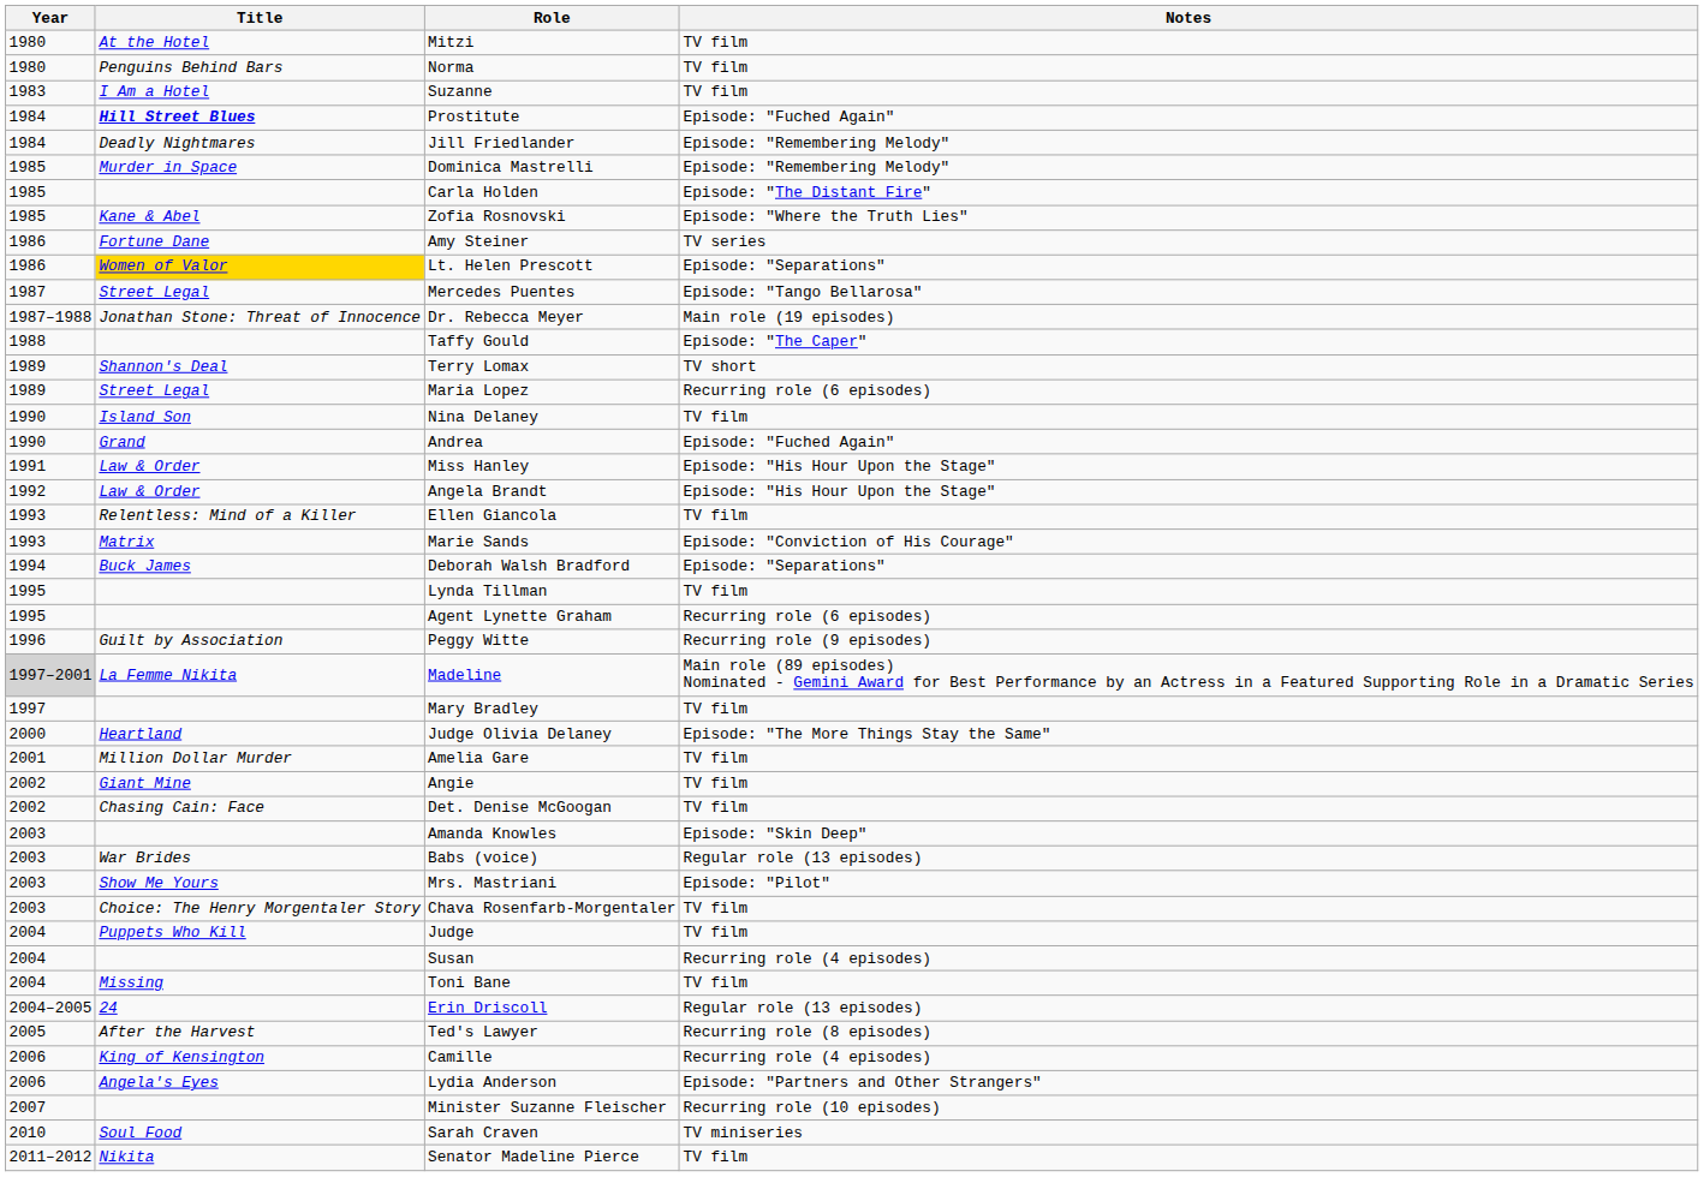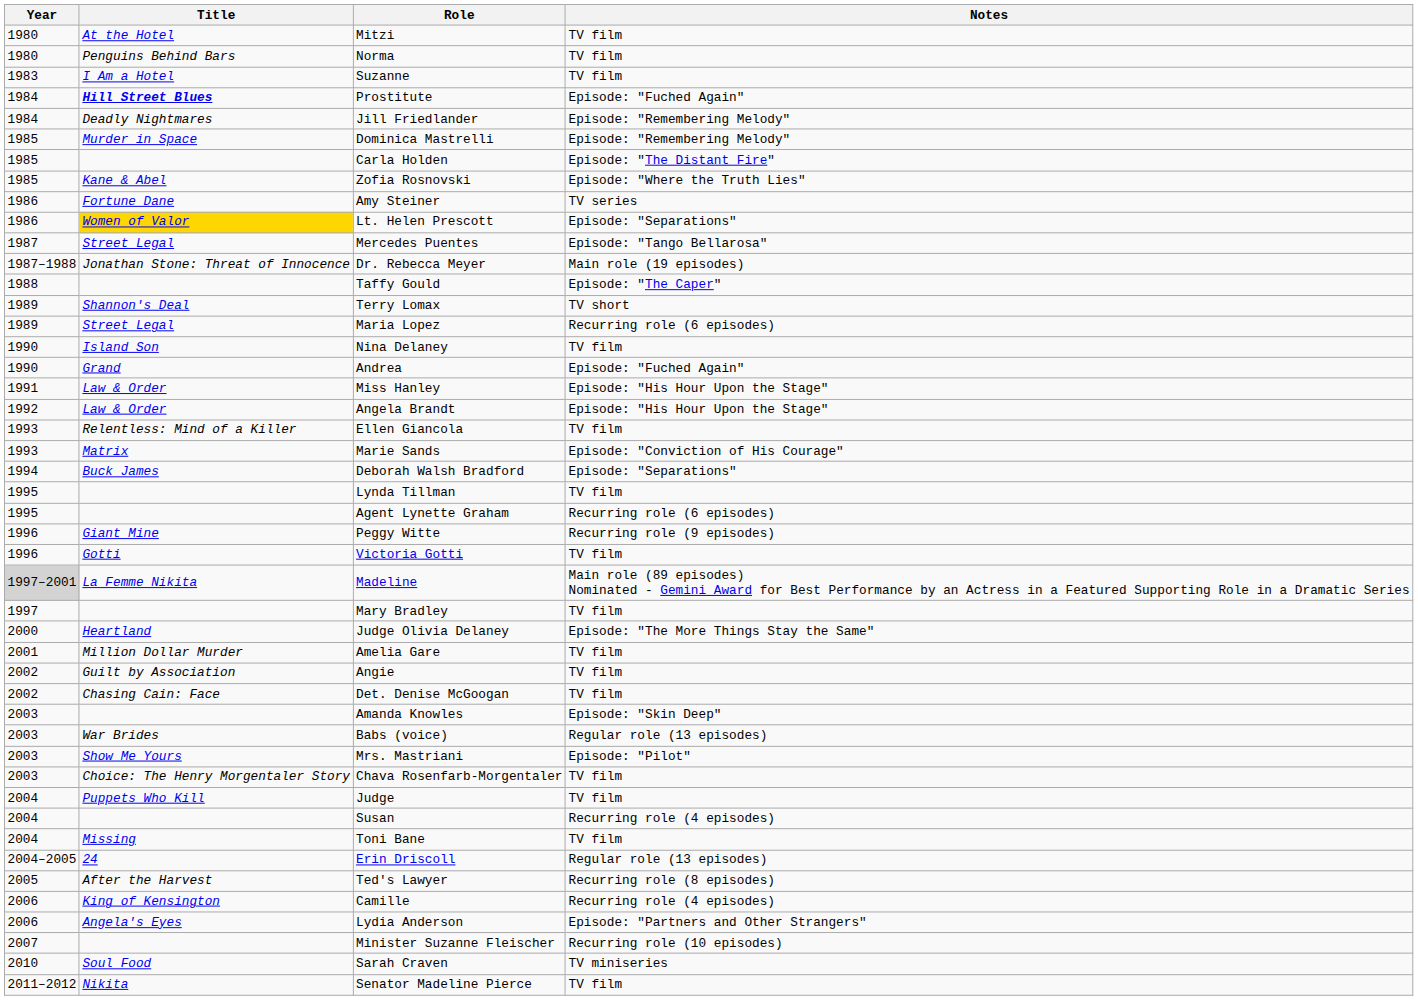 <table class="wikitable sortable">
 <tr>
 <th>Year</th>
 <th>Title</th>
 <th>Role</th>
 <th class="unsortable">Notes</th>
 </tr>
 <tr>
 <td>1980</td>
 <td><em><a href='#'>At the Hotel</a></em></td>
 <td>Mitzi</td>
 <td>TV film</td>
 </tr>
 <tr>
 <td>1980</td>
 <td><em>Penguins Behind Bars</em></td>
 <td>Norma</td>
 <td>TV film</td>
 </tr>
 <tr>
 <td>1983</td>
 <td><em><a href='#'>I Am a Hotel</a></em></td>
 <td>Suzanne</td>
 <td>TV film</td>
 </tr>
 <tr>
 <td>1984</td>
 <td><strong><em><a href='#'>Hill Street Blues</a></em></strong></td>
 <td>Prostitute</td>
 <td>Episode: "Fuched Again"</td>
 </tr>
 <tr>
 <td>1984</td>
 <td><em>Deadly Nightmares</em></td>
 <td>Jill Friedlander</td>
 <td>Episode: "Remembering Melody"</td>
 </tr>
 <tr>
 <td>1985</td>
 <td><em><a href='#'>Murder in Space</a></em></td>
 <td>Dominica Mastrelli</td>
 <td>Episode: "Remembering Melody"</td>
 </tr>
 <tr>
 <td>1985</td>
 <td><em></em></td>
 <td>Carla Holden</td>
 <td>Episode: "<a href='#'>The Distant Fire</a>"</td>
 </tr>
 <tr>
 <td>1985</td>
 <td><em><a href='#'>Kane & Abel</a></em></td>
 <td>Zofia Rosnovski</td>
 <td>Episode: "Where the Truth Lies"</td>
 </tr>
 <tr>
 <td>1986</td>
 <td><em><a href='#'>Fortune Dane</a></em></td>
 <td>Amy Steiner</td>
 <td>TV series</td>
 </tr>
 <tr>
 <td>1986</td>
 <td style="background: gold;"><em><a href='#'>Women of Valor</a></em></td>
 <td>Lt. Helen Prescott</td>
 <td>Episode: "Separations"</td>
 </tr>
 <tr>
 <td>1987</td>
 <td><em><a href='#'>Street Legal</a></em></td>
 <td>Mercedes Puentes</td>
 <td>Episode: "Tango Bellarosa"</td>
 </tr>
 <tr>
 <td>1987–1988</td>
 <td><em>Jonathan Stone: Threat of Innocence</em></td>
 <td>Dr. Rebecca Meyer</td>
 <td>Main role (19 episodes)</td>
 </tr>
 <tr>
 <td>1988</td>
 <td><em></em></td>
 <td>Taffy Gould</td>
 <td>Episode: "<a href='#'>The Caper</a>"</td>
 </tr>
 <tr>
 <td>1989</td>
 <td><em><a href='#'>Shannon's Deal</a></em></td>
 <td>Terry Lomax</td>
 <td>TV short</td>
 </tr>
 <tr>
 <td>1989</td>
 <td><em><a href='#'>Street Legal</a></em></td>
 <td>Maria Lopez</td>
 <td>Recurring role (6 episodes)</td>
 </tr>
 <tr>
 <td>1990</td>
 <td><em><a href='#'>Island Son</a></em></td>
 <td>Nina Delaney</td>
 <td>TV film</td>
 </tr>
 <tr>
 <td>1990</td>
 <td><em><a href='#'>Grand</a></em></td>
 <td>Andrea</td>
 <td>Episode: "Fuched Again"</td>
 </tr>
 <tr>
 <td>1991</td>
 <td><em><a href='#'>Law & Order</a></em></td>
 <td>Miss Hanley</td>
 <td>Episode: "His Hour Upon the Stage"</td>
 </tr>
 <tr>
 <td>1992</td>
 <td><em><a href='#'>Law & Order</a></em></td>
 <td>Angela Brandt</td>
 <td>Episode: "His Hour Upon the Stage"</td>
 </tr>
 <tr>
 <td>1993</td>
 <td><em>Relentless: Mind of a Killer</em></td>
 <td>Ellen Giancola</td>
 <td>TV film</td>
 </tr>
 <tr>
 <td>1993</td>
 <td><em><a href='#'>Matrix</a></em></td>
 <td>Marie Sands</td>
 <td>Episode: "Conviction of His Courage"</td>
 </tr>
 <tr>
 <td>1994</td>
 <td><em><a href='#'>Buck James</a></em></td>
 <td>Deborah Walsh Bradford</td>
 <td>Episode: "Separations"</td>
 </tr>
 <tr>
 <td>1995</td>
 <td><em></em></td>
 <td>Lynda Tillman</td>
 <td>TV film</td>
 </tr>
 <tr>
 <td>1995</td>
 <td><em></em></td>
 <td>Agent Lynette Graham</td>
 <td>Recurring role (6 episodes)</td>
 </tr>
 <tr>
 <td>1996</td>
-<td><em>Guilt by Association</em></td>
+<td><em><a href='#'>Giant Mine</a></em></td>
 <td>Peggy Witte</td>
 <td>Recurring role (9 episodes)</td>
+</tr>
+<tr>
+<td>1996</td>
+<td><em><a href='#'>Gotti</a></em></td>
+<td><a href='#'>Victoria Gotti</a></td>
+<td>TV film</td>
 </tr>
 <tr>
 <td style="background: lightgrey;">1997–2001</td>
 <td><em><a href='#'>La Femme Nikita</a></em></td>
 <td><a href='#'>Madeline</a></td>
 <td>Main role (89 episodes)<br>Nominated - <a href='#'>Gemini Award</a> for Best Performance by an Actress in a Featured Supporting Role in a Dramatic Series</td>
 </tr>
 <tr>
 <td>1997</td>
 <td><em></em></td>
 <td>Mary Bradley</td>
 <td>TV film</td>
 </tr>
 <tr>
 <td>2000</td>
 <td><em><a href='#'>Heartland</a></em></td>
 <td>Judge Olivia Delaney</td>
 <td>Episode: "The More Things Stay the Same"</td>
 </tr>
 <tr>
 <td>2001</td>
 <td><em>Million Dollar Murder</em></td>
 <td>Amelia Gare</td>
 <td>TV film</td>
 </tr>
 <tr>
 <td>2002</td>
-<td><em><a href='#'>Giant Mine</a></em></td>
+<td><em>Guilt by Association</em></td>
 <td>Angie</td>
 <td>TV film</td>
 </tr>
 <tr>
 <td>2002</td>
 <td><em>Chasing Cain: Face</em></td>
 <td>Det. Denise McGoogan</td>
 <td>TV film</td>
 </tr>
 <tr>
 <td>2003</td>
 <td><em></em></td>
 <td>Amanda Knowles</td>
 <td>Episode: "Skin Deep"</td>
 </tr>
 <tr>
 <td>2003</td>
 <td><em>War Brides</em></td>
 <td>Babs (voice)</td>
 <td>Regular role (13 episodes)</td>
 </tr>
 <tr>
 <td>2003</td>
 <td><em><a href='#'>Show Me Yours</a></em></td>
 <td>Mrs. Mastriani</td>
 <td>Episode: "Pilot"</td>
 </tr>
 <tr>
 <td>2003</td>
 <td><em>Choice: The Henry Morgentaler Story</em></td>
 <td>Chava Rosenfarb-Morgentaler</td>
 <td>TV film</td>
 </tr>
 <tr>
 <td>2004</td>
 <td><em><a href='#'>Puppets Who Kill</a></em></td>
 <td>Judge</td>
 <td>TV film</td>
 </tr>
 <tr>
 <td>2004</td>
 <td><em></em></td>
 <td>Susan</td>
 <td>Recurring role (4 episodes)</td>
 </tr>
 <tr>
 <td>2004</td>
 <td><em><a href='#'>Missing</a></em></td>
 <td>Toni Bane</td>
 <td>TV film</td>
 </tr>
 <tr>
 <td>2004–2005</td>
 <td><em><a href='#'>24</a></em></td>
 <td><a href='#'>Erin Driscoll</a></td>
 <td>Regular role (13 episodes)</td>
 </tr>
 <tr>
 <td>2005</td>
 <td><em>After the Harvest</em></td>
 <td>Ted's Lawyer</td>
 <td>Recurring role (8 episodes)</td>
 </tr>
 <tr>
 <td>2006</td>
 <td><em><a href='#'>King of Kensington</a></em></td>
 <td>Camille</td>
 <td>Recurring role (4 episodes)</td>
 </tr>
 <tr>
 <td>2006</td>
 <td><em><a href='#'>Angela's Eyes</a></em></td>
 <td>Lydia Anderson</td>
 <td>Episode: "Partners and Other Strangers"</td>
 </tr>
 <tr>
 <td>2007</td>
 <td><em></em></td>
 <td>Minister Suzanne Fleischer</td>
 <td>Recurring role (10 episodes)</td>
 </tr>
 <tr>
 <td>2010</td>
 <td><em><a href='#'>Soul Food</a></em></td>
 <td>Sarah Craven</td>
 <td>TV miniseries</td>
 </tr>
 <tr>
 <td>2011–2012</td>
 <td><em><a href='#'>Nikita</a></em></td>
 <td>Senator Madeline Pierce</td>
 <td>TV film</td>
 </tr>
 </table>
